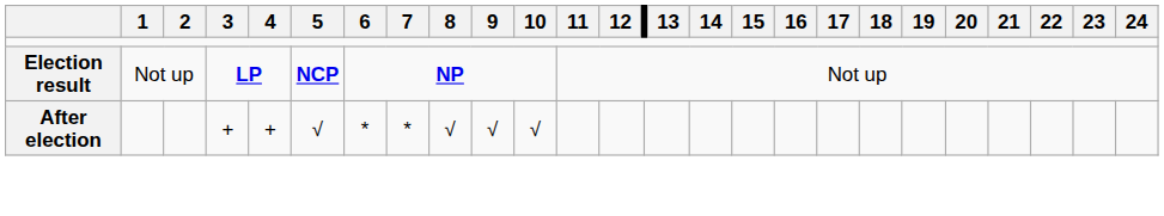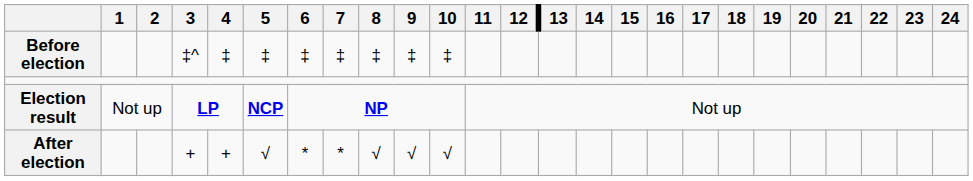 <table class="wikitable" style="text-align:center; font-size:95%">
 <tr>
 <th></th>
 <th width=25px>1</th>
 <th width=25px>2</th>
 <th width=25px>3</th>
 <th width=25px>4</th>
 <th width=25px>5</th>
 <th width=25px>6</th>
 <th width=25px>7</th>
 <th width=25px>8</th>
 <th width=25px>9</th>
 <th width=25px>10</th>
 <th width=25px>11</th>
 <th width=25px>12</th>
 <th width=25px style="border-left:5px solid black;">13</th>
 <th width=25px>14</th>
 <th width=25px>15</th>
 <th width=25px>16</th>
 <th width=25px>17</th>
 <th width=25px>18</th>
 <th width=25px>19</th>
 <th width=25px>20</th>
 <th width=25px>21</th>
 <th width=25px>22</th>
 <th width=25px>23</th>
 <th width=25px>24</th>
+</tr>
+<tr>
+<th>Before election</th>
+<td bgcolor=></td>
+<td bgcolor=></td>
+<td>‡^</td>
+<td bgcolor=>‡</td>
+<td bgcolor=>‡</td>
+<td bgcolor=>‡</td>
+<td bgcolor=>‡</td>
+<td bgcolor=>‡</td>
+<td bgcolor=>‡</td>
+<td bgcolor=>‡</td>
+<td bgcolor=></td>
+<td bgcolor=></td>
+<td bgcolor=></td>
+<td bgcolor=></td>
+<td bgcolor=></td>
+<td bgcolor=></td>
+<td bgcolor=></td>
+<td bgcolor=></td>
+<td bgcolor=></td>
+<td bgcolor=></td>
+<td bgcolor=></td>
+<td bgcolor=></td>
+<td bgcolor=></td>
+<td bgcolor=></td>
 </tr>
 <tr>
 <td colspan=25></td>
 </tr>
 <tr>
 <th>Election result</th>
 <td colspan=2>Not up</td>
 <td colspan=2 bgcolor=><strong><a href='#'>LP</a></strong></td>
 <td bgcolor=><strong><a href='#'>NCP</a></strong></td>
 <td colspan=5 bgcolor=><strong><a href='#'>NP</a></strong></td>
 <td colspan=14>Not up</td>
 </tr>
 <tr>
 <th>After election</th>
 <td bgcolor=></td>
 <td bgcolor=></td>
 <td bgcolor=>+</td>
 <td bgcolor=>+</td>
 <td bgcolor=>√</td>
 <td bgcolor=>*</td>
 <td bgcolor=>*</td>
 <td bgcolor=>√</td>
 <td bgcolor=>√</td>
 <td bgcolor=>√</td>
 <td bgcolor=></td>
 <td bgcolor=></td>
 <td bgcolor=></td>
 <td bgcolor=></td>
 <td bgcolor=></td>
 <td bgcolor=></td>
 <td bgcolor=></td>
 <td bgcolor=></td>
 <td bgcolor=></td>
 <td bgcolor=></td>
 <td bgcolor=></td>
 <td bgcolor=></td>
 <td bgcolor=></td>
 <td bgcolor=></td>
 </tr>
 </table>
